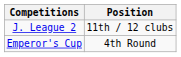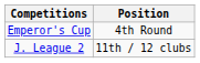 <table class="wikitable" style="text-align:center;">
 <tr>
 <th>Competitions</th>
 <th>Position</th>
 </tr>
 <tr>
+<td><a href='#'>Emperor's Cup</a></td>
+<td>4th Round</td>
+</tr>
+<tr>
 <td><a href='#'>J. League 2</a></td>
 <td>11th / 12 clubs</td>
 </tr>
-<tr>
-<td><a href='#'>Emperor's Cup</a></td>
-<td>4th Round</td>
-</tr>
 </table>
